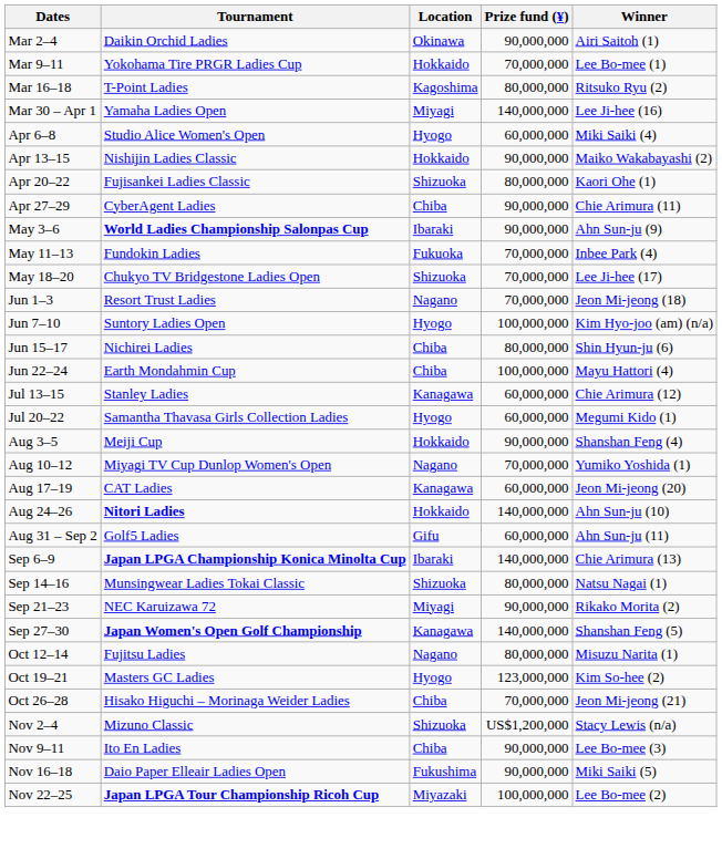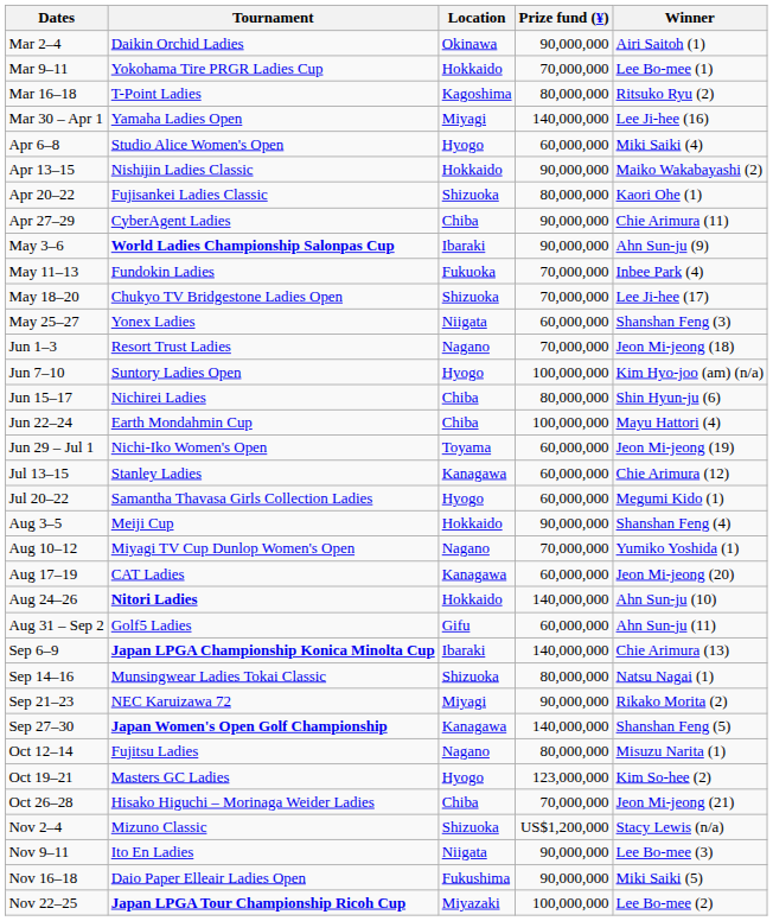 <table class="wikitable sortable" style="font-size:95%;">
 <tr>
 <th>Dates</th>
 <th>Tournament</th>
 <th>Location</th>
 <th>Prize fund (<a href='#'>¥</a>)</th>
 <th>Winner</th>
 </tr>
 <tr>
 <td>Mar 2–4</td>
 <td><a href='#'>Daikin Orchid Ladies</a></td>
 <td><a href='#'>Okinawa</a></td>
 <td align=right>90,000,000</td>
 <td> <a href='#'>Airi Saitoh</a> (1)</td>
 </tr>
 <tr>
 <td>Mar 9–11</td>
 <td><a href='#'>Yokohama Tire PRGR Ladies Cup</a></td>
 <td><a href='#'>Hokkaido</a></td>
 <td align=right>70,000,000</td>
 <td> <a href='#'>Lee Bo-mee</a> (1)</td>
 </tr>
 <tr>
 <td>Mar 16–18</td>
 <td><a href='#'>T-Point Ladies</a></td>
 <td><a href='#'>Kagoshima</a></td>
 <td align=right>80,000,000</td>
 <td> <a href='#'>Ritsuko Ryu</a> (2)</td>
 </tr>
 <tr>
 <td>Mar 30 – Apr 1</td>
 <td><a href='#'>Yamaha Ladies Open</a></td>
 <td><a href='#'>Miyagi</a></td>
 <td align=right>140,000,000</td>
 <td> <a href='#'>Lee Ji-hee</a> (16)</td>
 </tr>
 <tr>
 <td>Apr 6–8</td>
 <td><a href='#'>Studio Alice Women's Open</a></td>
 <td><a href='#'>Hyogo</a></td>
 <td align=right>60,000,000</td>
 <td> <a href='#'>Miki Saiki</a> (4)</td>
 </tr>
 <tr>
 <td>Apr 13–15</td>
 <td><a href='#'>Nishijin Ladies Classic</a></td>
 <td><a href='#'>Hokkaido</a></td>
 <td align=right>90,000,000</td>
 <td> <a href='#'>Maiko Wakabayashi</a> (2)</td>
 </tr>
 <tr>
 <td>Apr 20–22</td>
 <td><a href='#'>Fujisankei Ladies Classic</a></td>
 <td><a href='#'>Shizuoka</a></td>
 <td align=right>80,000,000</td>
 <td> <a href='#'>Kaori Ohe</a> (1)</td>
 </tr>
 <tr>
 <td>Apr 27–29</td>
 <td><a href='#'>CyberAgent Ladies</a></td>
 <td><a href='#'>Chiba</a></td>
 <td align=right>90,000,000</td>
 <td> <a href='#'>Chie Arimura</a> (11)</td>
 </tr>
 <tr>
 <td>May 3–6</td>
 <td><strong><a href='#'>World Ladies Championship Salonpas Cup</a></strong></td>
 <td><a href='#'>Ibaraki</a></td>
 <td align=right>90,000,000</td>
 <td> <a href='#'>Ahn Sun-ju</a> (9)</td>
 </tr>
 <tr>
 <td>May 11–13</td>
 <td><a href='#'>Fundokin Ladies</a></td>
 <td><a href='#'>Fukuoka</a></td>
 <td align=right>70,000,000</td>
 <td> <a href='#'>Inbee Park</a> (4)</td>
 </tr>
 <tr>
 <td>May 18–20</td>
 <td><a href='#'>Chukyo TV Bridgestone Ladies Open</a></td>
 <td><a href='#'>Shizuoka</a></td>
 <td align=right>70,000,000</td>
 <td> <a href='#'>Lee Ji-hee</a> (17)</td>
 </tr>
 <tr>
+<td>May 25–27</td>
+<td><a href='#'>Yonex Ladies</a></td>
+<td><a href='#'>Niigata</a></td>
+<td align=right>60,000,000</td>
+<td> <a href='#'>Shanshan Feng</a> (3)</td>
+</tr>
+<tr>
 <td>Jun 1–3</td>
 <td><a href='#'>Resort Trust Ladies</a></td>
 <td><a href='#'>Nagano</a></td>
 <td align=right>70,000,000</td>
 <td> <a href='#'>Jeon Mi-jeong</a> (18)</td>
 </tr>
 <tr>
 <td>Jun 7–10</td>
 <td><a href='#'>Suntory Ladies Open</a></td>
 <td><a href='#'>Hyogo</a></td>
 <td align=right>100,000,000</td>
 <td> <a href='#'>Kim Hyo-joo</a> (am) (n/a)</td>
 </tr>
 <tr>
 <td>Jun 15–17</td>
 <td><a href='#'>Nichirei Ladies</a></td>
 <td><a href='#'>Chiba</a></td>
 <td align=right>80,000,000</td>
 <td> <a href='#'>Shin Hyun-ju</a> (6)</td>
 </tr>
 <tr>
 <td>Jun 22–24</td>
 <td><a href='#'>Earth Mondahmin Cup</a></td>
 <td><a href='#'>Chiba</a></td>
 <td align=right>100,000,000</td>
 <td> <a href='#'>Mayu Hattori</a> (4)</td>
+</tr>
+<tr>
+<td>Jun 29 – Jul 1</td>
+<td><a href='#'>Nichi-Iko Women's Open</a></td>
+<td><a href='#'>Toyama</a></td>
+<td align=right>60,000,000</td>
+<td> <a href='#'>Jeon Mi-jeong</a> (19)</td>
 </tr>
 <tr>
 <td>Jul 13–15</td>
 <td><a href='#'>Stanley Ladies</a></td>
 <td><a href='#'>Kanagawa</a></td>
 <td align=right>60,000,000</td>
 <td> <a href='#'>Chie Arimura</a> (12)</td>
 </tr>
 <tr>
 <td>Jul 20–22</td>
 <td><a href='#'>Samantha Thavasa Girls Collection Ladies</a></td>
 <td><a href='#'>Hyogo</a></td>
 <td align=right>60,000,000</td>
 <td> <a href='#'>Megumi Kido</a> (1)</td>
 </tr>
 <tr>
 <td>Aug 3–5</td>
 <td><a href='#'>Meiji Cup</a></td>
 <td><a href='#'>Hokkaido</a></td>
 <td align=right>90,000,000</td>
 <td> <a href='#'>Shanshan Feng</a> (4)</td>
 </tr>
 <tr>
 <td>Aug 10–12</td>
 <td><a href='#'>Miyagi TV Cup Dunlop Women's Open</a></td>
 <td><a href='#'>Nagano</a></td>
 <td align=right>70,000,000</td>
 <td> <a href='#'>Yumiko Yoshida</a> (1)</td>
 </tr>
 <tr>
 <td>Aug 17–19</td>
 <td><a href='#'>CAT Ladies</a></td>
 <td><a href='#'>Kanagawa</a></td>
 <td align=right>60,000,000</td>
 <td> <a href='#'>Jeon Mi-jeong</a> (20)</td>
 </tr>
 <tr>
 <td>Aug 24–26</td>
 <td><strong><a href='#'>Nitori Ladies</a></strong></td>
 <td><a href='#'>Hokkaido</a></td>
 <td align=right>140,000,000</td>
 <td> <a href='#'>Ahn Sun-ju</a> (10)</td>
 </tr>
 <tr>
 <td>Aug 31 – Sep 2</td>
 <td><a href='#'>Golf5 Ladies</a></td>
 <td><a href='#'>Gifu</a></td>
 <td align=right>60,000,000</td>
 <td> <a href='#'>Ahn Sun-ju</a> (11)</td>
 </tr>
 <tr>
 <td>Sep 6–9</td>
 <td><strong><a href='#'>Japan LPGA Championship Konica Minolta Cup</a></strong></td>
 <td><a href='#'>Ibaraki</a></td>
 <td align=right>140,000,000</td>
 <td> <a href='#'>Chie Arimura</a> (13)</td>
 </tr>
 <tr>
 <td>Sep 14–16</td>
 <td><a href='#'>Munsingwear Ladies Tokai Classic</a></td>
 <td><a href='#'>Shizuoka</a></td>
 <td align=right>80,000,000</td>
 <td> <a href='#'>Natsu Nagai</a> (1)</td>
 </tr>
 <tr>
 <td>Sep 21–23</td>
 <td><a href='#'>NEC Karuizawa 72</a></td>
 <td><a href='#'>Miyagi</a></td>
 <td align=right>90,000,000</td>
 <td> <a href='#'>Rikako Morita</a> (2)</td>
 </tr>
 <tr>
 <td>Sep 27–30</td>
 <td><strong><a href='#'>Japan Women's Open Golf Championship</a></strong></td>
 <td><a href='#'>Kanagawa</a></td>
 <td align=right>140,000,000</td>
 <td> <a href='#'>Shanshan Feng</a> (5)</td>
 </tr>
 <tr>
 <td>Oct 12–14</td>
 <td><a href='#'>Fujitsu Ladies</a></td>
 <td><a href='#'>Nagano</a></td>
 <td align=right>80,000,000</td>
 <td> <a href='#'>Misuzu Narita</a> (1)</td>
 </tr>
 <tr>
 <td>Oct 19–21</td>
 <td><a href='#'>Masters GC Ladies</a></td>
 <td><a href='#'>Hyogo</a></td>
 <td align=right>123,000,000</td>
 <td> <a href='#'>Kim So-hee</a> (2)</td>
 </tr>
 <tr>
 <td>Oct 26–28</td>
 <td><a href='#'>Hisako Higuchi – Morinaga Weider Ladies</a></td>
 <td><a href='#'>Chiba</a></td>
 <td align=right>70,000,000</td>
 <td> <a href='#'>Jeon Mi-jeong</a> (21)</td>
 </tr>
 <tr>
 <td>Nov 2–4</td>
 <td><a href='#'>Mizuno Classic</a></td>
 <td><a href='#'>Shizuoka</a></td>
 <td align=right>US$1,200,000</td>
 <td> <a href='#'>Stacy Lewis</a> (n/a)</td>
 </tr>
 <tr>
 <td>Nov 9–11</td>
 <td><a href='#'>Ito En Ladies</a></td>
-<td><a href='#'>Chiba</a></td>
+<td><a href='#'>Niigata</a></td>
 <td align=right>90,000,000</td>
 <td> <a href='#'>Lee Bo-mee</a> (3)</td>
 </tr>
 <tr>
 <td>Nov 16–18</td>
 <td><a href='#'>Daio Paper Elleair Ladies Open</a></td>
 <td><a href='#'>Fukushima</a></td>
 <td align=right>90,000,000</td>
 <td> <a href='#'>Miki Saiki</a> (5)</td>
 </tr>
 <tr>
 <td>Nov 22–25</td>
 <td><strong><a href='#'>Japan LPGA Tour Championship Ricoh Cup</a></strong></td>
 <td><a href='#'>Miyazaki</a></td>
 <td align=right>100,000,000</td>
 <td> <a href='#'>Lee Bo-mee</a> (2)</td>
 </tr>
 </table>
